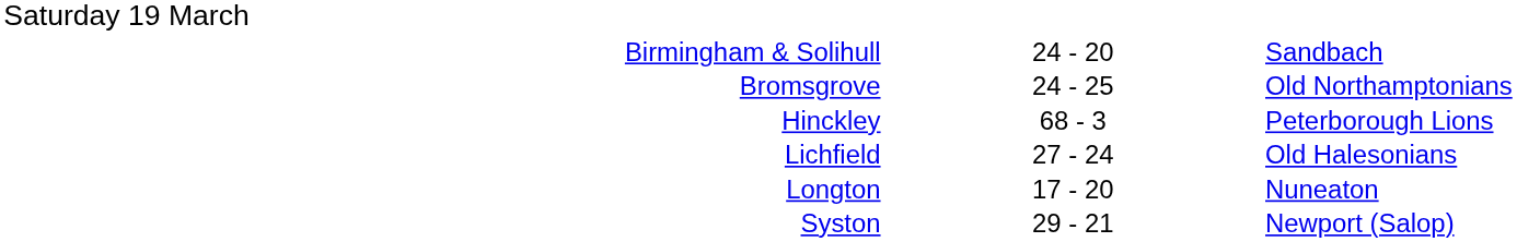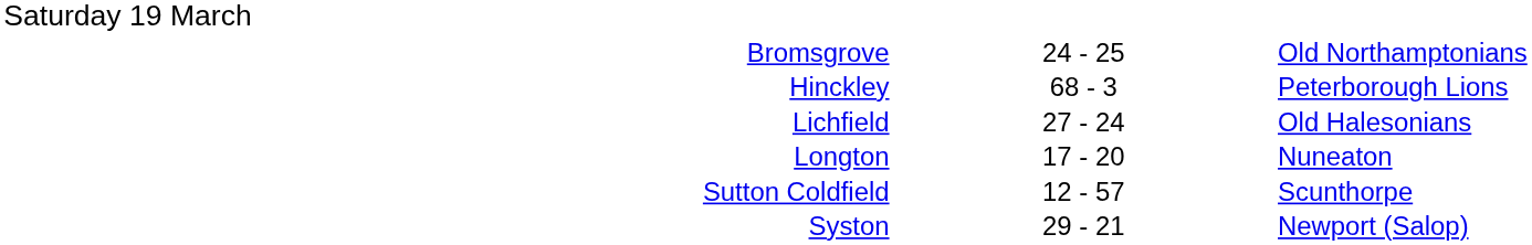 <table style="width:70%;" cellspacing="1">
 <tr>
 <th width=35%></th>
 <th width=15%></th>
 <th></th>
 </tr>
 <tr>
 <td>Saturday 19 March</td>
-</tr>
-<tr style=font-size:90%>
-<td align=right><a href='#'>Birmingham & Solihull</a></td>
-<td align=center>24 - 20</td>
-<td><a href='#'>Sandbach</a></td>
 </tr>
 <tr style=font-size:90%>
 <td align=right><a href='#'>Bromsgrove</a></td>
 <td align=center>24 - 25</td>
 <td><a href='#'>Old Northamptonians</a></td>
 </tr>
 <tr style=font-size:90%>
 <td align=right><a href='#'>Hinckley</a></td>
 <td align=center>68 - 3</td>
 <td><a href='#'>Peterborough Lions</a></td>
 </tr>
 <tr style=font-size:90%>
 <td align=right><a href='#'>Lichfield</a></td>
 <td align=center>27 - 24</td>
 <td><a href='#'>Old Halesonians</a></td>
 </tr>
 <tr style=font-size:90%>
 <td align=right><a href='#'>Longton</a></td>
 <td align=center>17 - 20</td>
 <td><a href='#'>Nuneaton</a></td>
 </tr>
 <tr style=font-size:90%>
+<td align=right><a href='#'>Sutton Coldfield</a></td>
+<td align=center>12 - 57</td>
+<td><a href='#'>Scunthorpe</a></td>
+</tr>
+<tr style=font-size:90%>
 <td align=right><a href='#'>Syston</a></td>
 <td align=center>29 - 21</td>
 <td><a href='#'>Newport (Salop)</a></td>
 </tr>
 </table>
